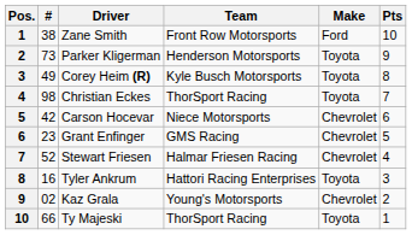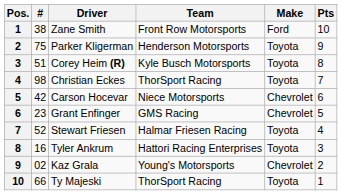 <table class="wikitable" style="font-size:95%">
 <tr>
 <th>Pos.</th>
 <th>#</th>
 <th>Driver</th>
 <th>Team</th>
 <th>Make</th>
 <th>Pts</th>
 </tr>
 <tr>
 <th>1</th>
 <td>38</td>
 <td>Zane Smith</td>
 <td>Front Row Motorsports</td>
 <td>Ford</td>
 <td>10</td>
 </tr>
 <tr>
 <th>2</th>
-<td>73</td>
+<td>75</td>
 <td>Parker Kligerman</td>
 <td>Henderson Motorsports</td>
 <td>Toyota</td>
 <td>9</td>
 </tr>
 <tr>
 <th>3</th>
-<td>49</td>
+<td>51</td>
 <td>Corey Heim <strong>(R)</strong></td>
 <td>Kyle Busch Motorsports</td>
 <td>Toyota</td>
 <td>8</td>
 </tr>
 <tr>
 <th>4</th>
 <td>98</td>
 <td>Christian Eckes</td>
 <td>ThorSport Racing</td>
 <td>Toyota</td>
 <td>7</td>
 </tr>
 <tr>
 <th>5</th>
 <td>42</td>
 <td>Carson Hocevar</td>
 <td>Niece Motorsports</td>
 <td>Chevrolet</td>
 <td>6</td>
 </tr>
 <tr>
 <th>6</th>
 <td>23</td>
 <td>Grant Enfinger</td>
 <td>GMS Racing</td>
 <td>Chevrolet</td>
 <td>5</td>
 </tr>
 <tr>
 <th>7</th>
 <td>52</td>
 <td>Stewart Friesen</td>
 <td>Halmar Friesen Racing</td>
-<td>Chevrolet</td>
+<td>Toyota</td>
 <td>4</td>
 </tr>
 <tr>
 <th>8</th>
 <td>16</td>
 <td>Tyler Ankrum</td>
 <td>Hattori Racing Enterprises</td>
 <td>Toyota</td>
 <td>3</td>
 </tr>
 <tr>
 <th>9</th>
 <td>02</td>
 <td>Kaz Grala</td>
 <td>Young's Motorsports</td>
 <td>Chevrolet</td>
 <td>2</td>
 </tr>
 <tr>
 <th>10</th>
 <td>66</td>
 <td>Ty Majeski</td>
 <td>ThorSport Racing</td>
 <td>Toyota</td>
 <td>1</td>
 </tr>
 </table>
